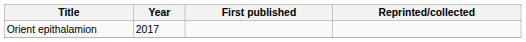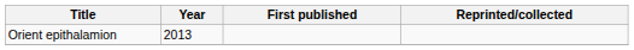 <table class='wikitable sortable' width='90%'>
 <tr>
 <th width=25%>Title</th>
 <th>Year</th>
 <th>First published</th>
 <th>Reprinted/collected</th>
 </tr>
 <tr>
 <td>Orient epithalamion</td>
-<td>2017</td>
+<td>2013</td>
 <td></td>
 <td></td>
 </tr>
 <tr>
 </tr>
 </table>
